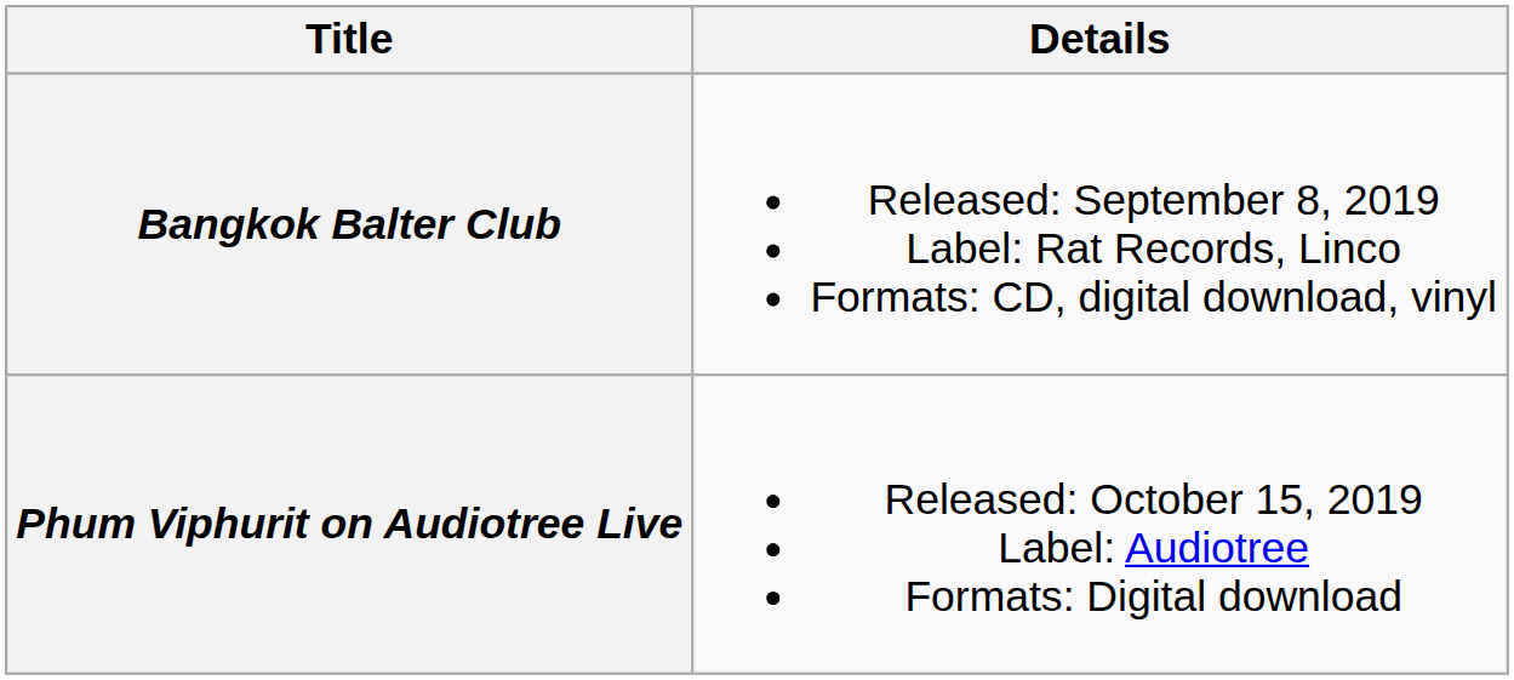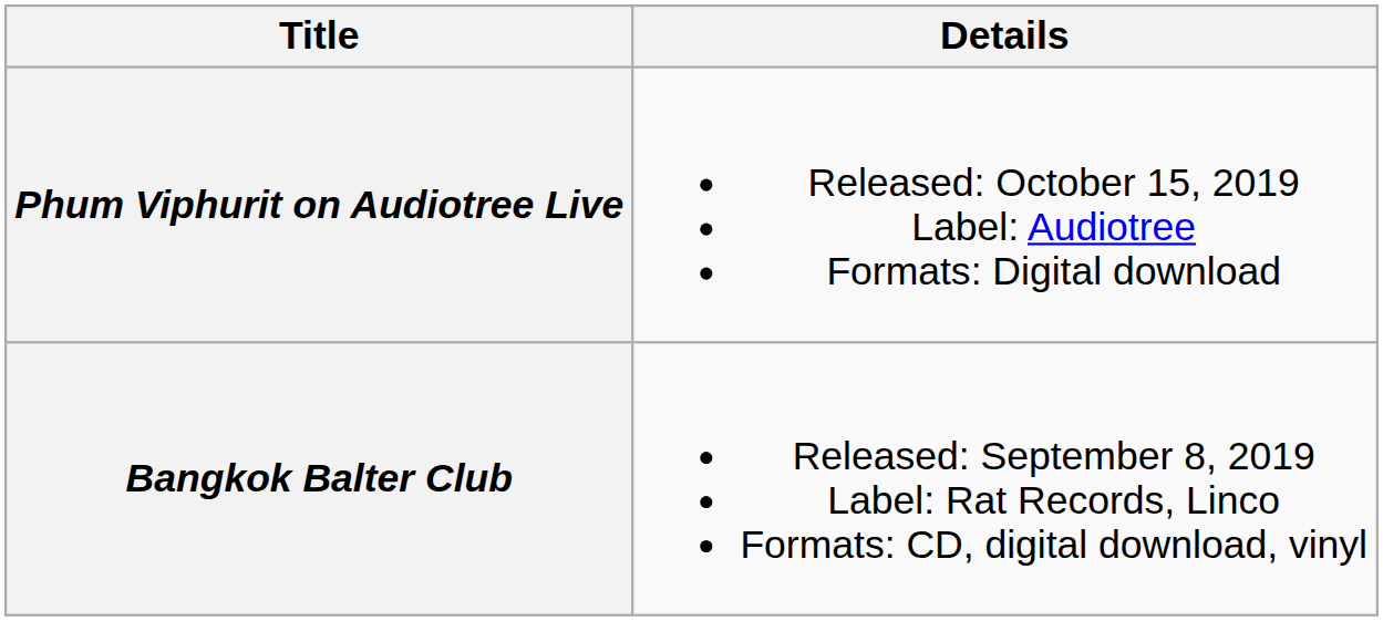 <table class="wikitable plainrowheaders" style="text-align:center;">
 <tr>
 <th>Title</th>
 <th>Details</th>
 </tr>
 <tr>
+<th scope="row"><em>Phum Viphurit on Audiotree Live</em></th>
+<td><br><ul><li>Released: October 15, 2019</li><li>Label: <a href='#'>Audiotree</a></li><li>Formats: Digital download</li></ul></td>
+</tr>
+<tr>
 <th scope="row"><em>Bangkok Balter Club</em></th>
 <td><br><ul><li>Released: September 8, 2019</li><li>Label: Rat Records, Linco</li><li>Formats: CD, digital download, vinyl</li></ul></td>
 </tr>
-<tr>
-<th scope="row"><em>Phum Viphurit on Audiotree Live</em></th>
-<td><br><ul><li>Released: October 15, 2019</li><li>Label: <a href='#'>Audiotree</a></li><li>Formats: Digital download</li></ul></td>
-</tr>
 </table>
